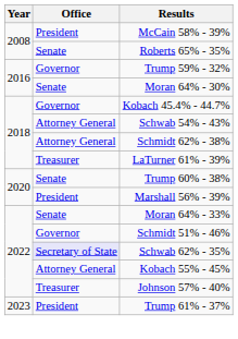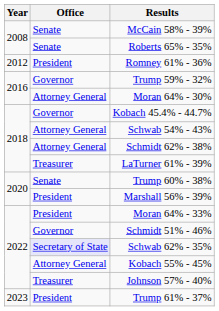 <table class=wikitable>
 <tr>
 <th>Year</th>
 <th>Office</th>
 <th>Results</th>
 </tr>
 <tr>
 <td rowspan=2>2008</td>
-<td><a href='#'>President</a></td>
+<td><a href='#'>Senate</a></td>
 <td align="right" ><a href='#'>McCain</a> 58% - 39%</td>
 </tr>
 <tr>
 <td><a href='#'>Senate</a></td>
 <td align="right" ><a href='#'>Roberts</a> 65% - 35%</td>
 </tr>
 <tr>
+<td>2012</td>
+<td><a href='#'>President</a></td>
+<td align="right" ><a href='#'>Romney</a> 61% - 36%</td>
+</tr>
+<tr>
 <td rowspan=2>2016</td>
 <td><a href='#'>Governor</a></td>
 <td align="right" ><a href='#'>Trump</a> 59% - 32%</td>
 </tr>
 <tr>
-<td><a href='#'>Senate</a></td>
+<td><a href='#'>Attorney General</a></td>
 <td align="right" ><a href='#'>Moran</a> 64% - 30%</td>
 </tr>
 <tr>
 <td rowspan=4>2018</td>
 <td><a href='#'>Governor</a></td>
 <td align="right" ><a href='#'>Kobach</a> 45.4% - 44.7%</td>
 </tr>
 <tr>
 <td><a href='#'>Attorney General</a></td>
 <td align="right" ><a href='#'>Schwab</a> 54% - 43%</td>
 </tr>
 <tr>
 <td><a href='#'>Attorney General</a></td>
 <td align="right" ><a href='#'>Schmidt</a> 62% - 38%</td>
 </tr>
 <tr>
 <td><a href='#'>Treasurer</a></td>
 <td align="right" ><a href='#'>LaTurner</a> 61% - 39%</td>
 </tr>
 <tr>
 <td rowspan=2>2020</td>
 <td><a href='#'>Senate</a></td>
 <td align="right" ><a href='#'>Trump</a> 60% - 38%</td>
 </tr>
 <tr>
 <td><a href='#'>President</a></td>
 <td align="right" ><a href='#'>Marshall</a> 56% - 39%</td>
 </tr>
 <tr>
 <td rowspan=5>2022</td>
-<td><a href='#'>Senate</a></td>
+<td><a href='#'>President</a></td>
 <td align="right" ><a href='#'>Moran</a> 64% - 33%</td>
 </tr>
 <tr>
 <td><a href='#'>Governor</a></td>
 <td align="right" ><a href='#'>Schmidt</a> 51% - 46%</td>
 </tr>
 <tr>
 <td style="background: lavender;"><a href='#'>Secretary of State</a></td>
 <td align="right" ><a href='#'>Schwab</a> 62% - 35%</td>
 </tr>
 <tr>
 <td><a href='#'>Attorney General</a></td>
 <td align="right" ><a href='#'>Kobach</a> 55% - 45%</td>
 </tr>
 <tr>
 <td><a href='#'>Treasurer</a></td>
 <td align="right" ><a href='#'>Johnson</a> 57% - 40%</td>
 </tr>
 <tr>
 <td>2023</td>
 <td><a href='#'>President</a></td>
 <td align="right" ><a href='#'>Trump</a> 61% - 37%</td>
 </tr>
 </table>
